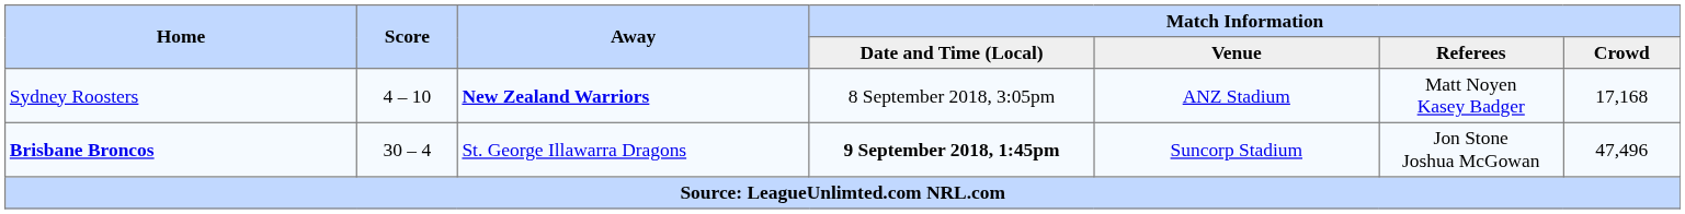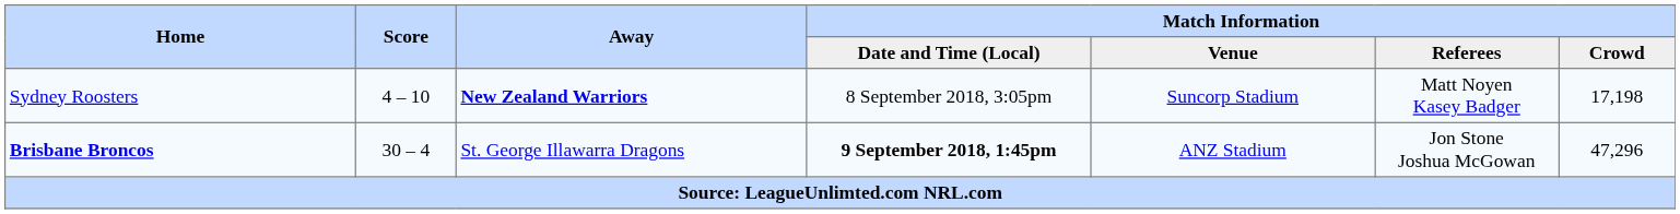 <table border="1" cellpadding="3" cellspacing="0" style="border-collapse:collapse; font-size:90%; text-align:center; width:100%;">
 <tr style="background:#c1d8ff;">
 <th rowspan="2" style="width:21%;">Home</th>
 <th rowspan="2" style="width:6%;">Score</th>
 <th rowspan="2" style="width:21%;">Away</th>
 <th colspan=6>Match Information</th>
 </tr>
 <tr style="background:#efefef;">
 <th width=17%>Date and Time (Local)</th>
 <th width=17%>Venue</th>
 <th width=11%>Referees</th>
 <th width=7%>Crowd</th>
 </tr>
 <tr style="background:#f5faff;">
 <td align=left> <a href='#'>Sydney Roosters</a></td>
 <td>4 – 10</td>
 <td align=left> <strong><a href='#'>New Zealand Warriors</a></strong></td>
 <td>8 September 2018, 3:05pm</td>
-<td><a href='#'>ANZ Stadium</a></td>
+<td><a href='#'>Suncorp Stadium</a></td>
 <td>Matt Noyen<br><a href='#'>Kasey Badger</a></td>
-<td>17,168</td>
+<td>17,198</td>
 </tr>
 <tr style="background:#f5faff;">
 <td align=left> <strong><a href='#'>Brisbane Broncos</a></strong></td>
 <td>30 – 4</td>
 <td align=left> <a href='#'>St. George Illawarra Dragons</a></td>
 <td><strong>9 September 2018, 1:45pm</strong></td>
-<td><a href='#'>Suncorp Stadium</a></td>
+<td><a href='#'>ANZ Stadium</a></td>
 <td>Jon Stone<br>Joshua McGowan</td>
-<td>47,496</td>
+<td>47,296</td>
 </tr>
 <tr bgcolor="#C1D8FF">
 <th colspan="7">Source: LeagueUnlimted.com  NRL.com    </th>
 </tr>
 </table>
